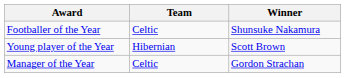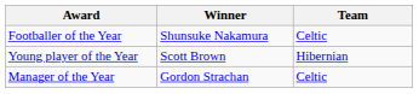 <table class="wikitable">
 <tr>
 <th width=180>Award</th>
+<th width=160>Winner</th>
 <th width=140>Team</th>
-<th width=160>Winner</th>
 </tr>
 <tr>
 <td><a href='#'>Footballer of the Year</a></td>
+<td> <a href='#'>Shunsuke Nakamura</a></td>
 <td><a href='#'>Celtic</a></td>
-<td> <a href='#'>Shunsuke Nakamura</a></td>
 </tr>
 <tr>
 <td><a href='#'>Young player of the Year</a></td>
+<td> <a href='#'>Scott Brown</a></td>
 <td><a href='#'>Hibernian</a></td>
-<td> <a href='#'>Scott Brown</a></td>
 </tr>
 <tr>
 <td><a href='#'>Manager of the Year</a></td>
+<td> <a href='#'>Gordon Strachan</a></td>
 <td><a href='#'>Celtic</a></td>
-<td> <a href='#'>Gordon Strachan</a></td>
 </tr>
 </table>
